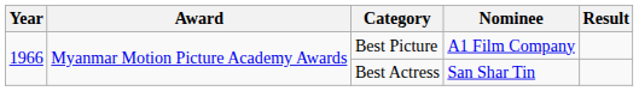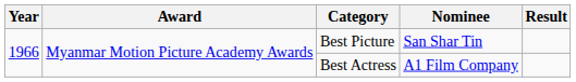 <table class="wikitable">
 <tr>
 <th>Year</th>
 <th>Award</th>
 <th>Category</th>
 <th>Nominee</th>
 <th>Result</th>
 </tr>
 <tr>
 <td scope="row" rowspan="2"><a href='#'>1966</a></td>
 <td scope="row" rowspan="2"><a href='#'>Myanmar Motion Picture Academy Awards</a></td>
 <td>Best Picture</td>
-<td><a href='#'>A1 Film Company</a></td>
+<td><a href='#'>San Shar Tin</a></td>
 <td></td>
 </tr>
 <tr>
 <td>Best Actress</td>
-<td><a href='#'>San Shar Tin</a></td>
+<td><a href='#'>A1 Film Company</a></td>
 <td></td>
 </tr>
 </table>
